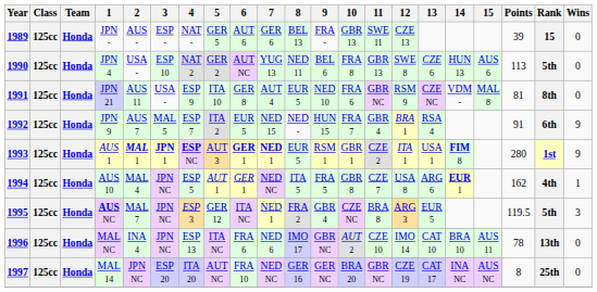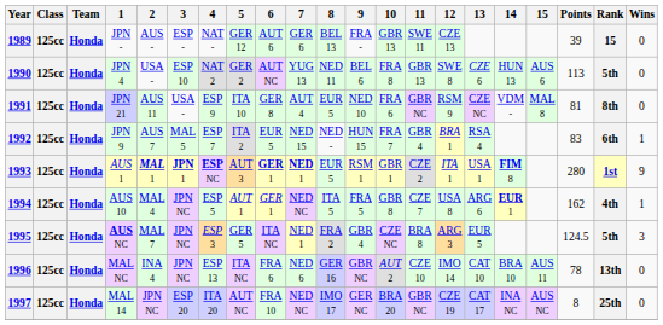 <table class="wikitable" style="text-align:center; font-size:95%">
 <tr>
 <th>Year</th>
 <th>Class</th>
 <th>Team</th>
 <th>1</th>
 <th>2</th>
 <th>3</th>
 <th>4</th>
 <th>5</th>
 <th>6</th>
 <th>7</th>
 <th>8</th>
 <th>9</th>
 <th>10</th>
 <th>11</th>
 <th>12</th>
 <th>13</th>
 <th>14</th>
 <th>15</th>
 <th>Points</th>
 <th>Rank</th>
 <th>Wins</th>
 </tr>
 <tr>
 <th><a href='#'>1989</a></th>
 <th>125cc</th>
 <th><a href='#'>Honda</a></th>
 <td><a href='#'>JPN</a><br><small>-</small></td>
 <td><a href='#'>AUS</a><br><small>-</small></td>
 <td><a href='#'>ESP</a><br><small>-</small></td>
 <td><a href='#'>NAT</a><br><small>-</small></td>
-<td style="background:#DFFFDF;"><a href='#'>GER</a><br><small>5</small></td>
+<td style="background:#DFFFDF;"><a href='#'>GER</a><br><small>12</small></td>
 <td style="background:#DFFFDF;"><a href='#'>AUT</a><br><small>6</small></td>
 <td style="background:#DFFFDF;"><a href='#'>GER</a><br><small>6</small></td>
 <td style="background:#DFFFDF;"><a href='#'>BEL</a><br><small>13</small></td>
 <td><a href='#'>FRA</a><br><small>-</small></td>
 <td style="background:#DFFFDF;"><a href='#'>GBR</a><br><small>13</small></td>
 <td style="background:#DFFFDF;"><a href='#'>SWE</a><br><small>11</small></td>
 <td style="background:#DFFFDF;"><a href='#'>CZE</a><br><small>13</small></td>
 <td></td>
 <td></td>
 <td></td>
 <td>39</td>
 <th>15</th>
 <td>0</td>
 </tr>
 <tr>
 <th><a href='#'>1990</a></th>
 <th>125cc</th>
 <th><a href='#'>Honda</a></th>
 <td style="background:#DFFFDF;"><a href='#'>JPN</a><br><small>4</small></td>
 <td><a href='#'>USA</a><br><small>-</small></td>
 <td style="background:#DFFFDF;"><a href='#'>ESP</a><br><small>10</small></td>
 <td style="background:#DFDFDF;"><a href='#'>NAT</a><br><small>2</small></td>
 <td style="background:#DFDFDF;"><a href='#'>GER</a><br><small>2</small></td>
 <td style="background:#EFCFFF;"><a href='#'>AUT</a><br><small>NC</small></td>
 <td style="background:#DFFFDF;"><a href='#'>YUG</a><br><small>13</small></td>
 <td style="background:#DFFFDF;"><a href='#'>NED</a><br><small>11</small></td>
 <td style="background:#DFFFDF;"><a href='#'>BEL</a><br><small>6</small></td>
 <td style="background:#DFFFDF;"><a href='#'>FRA</a><br><small>8</small></td>
 <td style="background:#DFFFDF;"><a href='#'>GBR</a><br><small>13</small></td>
 <td style="background:#DFFFDF;"><a href='#'>SWE</a><br><small>8</small></td>
 <td style="background:#DFFFDF;"><em><a href='#'>CZE</a></em><br><small>6</small></td>
 <td style="background:#DFFFDF;"><a href='#'>HUN</a><br><small>13</small></td>
 <td style="background:#DFFFDF;"><a href='#'>AUS</a><br><small>6</small></td>
 <td>113</td>
 <th>5th</th>
 <td>0</td>
 </tr>
 <tr>
 <th><a href='#'>1991</a></th>
 <th>125cc</th>
 <th><a href='#'>Honda</a></th>
 <td style="background:#CFCFFF;"><a href='#'>JPN</a><br><small>21</small></td>
 <td style="background:#DFFFDF;"><a href='#'>AUS</a><br><small>11</small></td>
 <td><a href='#'>USA</a><br><small>-</small></td>
 <td style="background:#DFFFDF;"><a href='#'>ESP</a><br><small>9</small></td>
 <td style="background:#DFFFDF;"><a href='#'>ITA</a><br><small>10</small></td>
 <td style="background:#DFFFDF;"><a href='#'>GER</a><br><small>8</small></td>
 <td style="background:#DFFFDF;"><a href='#'>AUT</a><br><small>4</small></td>
 <td style="background:#DFFFDF;"><a href='#'>EUR</a><br><small>5</small></td>
 <td style="background:#DFFFDF;"><a href='#'>NED</a><br><small>10</small></td>
 <td style="background:#DFFFDF;"><a href='#'>FRA</a><br><small>6</small></td>
 <td style="background:#EFCFFF;"><a href='#'>GBR</a><br><small>NC</small></td>
 <td style="background:#DFFFDF;"><a href='#'>RSM</a><br><small>9</small></td>
 <td style="background:#EFCFFF;"><a href='#'>CZE</a><br><small>NC</small></td>
 <td><a href='#'>VDM</a><br><small>-</small></td>
 <td style="background:#DFFFDF;"><a href='#'>MAL</a><br><small>8</small></td>
 <td>81</td>
 <th>8th</th>
 <td>0</td>
 </tr>
 <tr>
 <th><a href='#'>1992</a></th>
 <th>125cc</th>
 <th><a href='#'>Honda</a></th>
 <td style="background:#DFFFDF;"><a href='#'>JPN</a><br><small>9</small></td>
 <td style="background:#DFFFDF;"><a href='#'>AUS</a><br><small>7</small></td>
 <td style="background:#DFFFDF;"><a href='#'>MAL</a><br><small>5</small></td>
 <td style="background:#DFFFDF;"><a href='#'>ESP</a><br><small>7</small></td>
 <td style="background:#DFDFDF;"><a href='#'>ITA</a><br><small>2</small></td>
 <td style="background:#DFFFDF;"><a href='#'>EUR</a><br><small>5</small></td>
 <td style="background:#DFFFDF;"><a href='#'>NED</a><br><small>15</small></td>
 <td><a href='#'>NED</a><br><small>-</small></td>
 <td style="background:#DFFFDF;"><a href='#'>HUN</a><br><small>15</small></td>
 <td style="background:#DFFFDF;"><a href='#'>FRA</a><br><small>7</small></td>
 <td style="background:#DFFFDF;"><a href='#'>GBR</a><br><small>4</small></td>
 <td style="background:#FFFFBF;"><em><a href='#'>BRA</a></em><br><small>1</small></td>
 <td style="background:#DFFFDF;"><a href='#'>RSA</a><br><small>4</small></td>
 <td></td>
 <td></td>
-<td>91</td>
+<td>83</td>
 <th>6th</th>
-<td>9</td>
+<td>1</td>
 </tr>
 <tr>
 <th><a href='#'>1993</a></th>
 <th>125cc</th>
 <th><a href='#'>Honda</a></th>
 <td style="background:#FFFFBF;"><em><a href='#'>AUS</a></em><br><small>1</small></td>
 <td style="background:#FFFFBF;"><strong><em><a href='#'>MAL</a></em></strong><br><small>1</small></td>
 <td style="background:#FFFFBF;"><strong><a href='#'>JPN</a></strong><br><small>1</small></td>
 <td style="background:#EFCFFF;"><strong><a href='#'>ESP</a></strong><br><small>NC</small></td>
 <td style="background:#FFDF9F;"><a href='#'>AUT</a><br><small>3</small></td>
 <td style="background:#FFFFBF;"><strong><a href='#'>GER</a></strong><br><small>1</small></td>
 <td style="background:#FFFFBF;"><strong><a href='#'>NED</a></strong><br><small>1</small></td>
 <td style="background:#DFFFDF;"><a href='#'>EUR</a><br><small>5</small></td>
 <td style="background:#FFFFBF;"><a href='#'>RSM</a><br><small>1</small></td>
 <td style="background:#FFFFBF;"><a href='#'>GBR</a><br><small>1</small></td>
 <td style="background:#DFDFDF;"><a href='#'>CZE</a><br><small>2</small></td>
 <td style="background:#FFFFBF;"><em><a href='#'>ITA</a></em><br><small>1</small></td>
 <td style="background:#FFFFBF;"><a href='#'>USA</a><br><small>1</small></td>
 <td style="background:#DFFFDF;"><strong><a href='#'>FIM</a></strong><br><small>8</small></td>
 <td></td>
 <td>280</td>
 <td style="background:#FFFFBF;"><strong><a href='#'>1st</a></strong></td>
 <td>9</td>
 </tr>
 <tr>
 <th><a href='#'>1994</a></th>
 <th>125cc</th>
 <th><a href='#'>Honda</a></th>
 <td style="background:#DFFFDF;"><a href='#'>AUS</a><br><small>10</small></td>
 <td style="background:#DFFFDF;"><a href='#'>MAL</a><br><small>4</small></td>
 <td style="background:#EFCFFF;"><a href='#'>JPN</a><br><small>NC</small></td>
 <td style="background:#DFFFDF;"><a href='#'>ESP</a><br><small>5</small></td>
 <td style="background:#FFFFBF;"><em><a href='#'>AUT</a></em><br><small>1</small></td>
 <td style="background:#FFFFBF;"><em><a href='#'>GER</a></em><br><small>1</small></td>
 <td style="background:#EFCFFF;"><a href='#'>NED</a><br><small>NC</small></td>
 <td style="background:#DFFFDF;"><a href='#'>ITA</a><br><small>5</small></td>
 <td style="background:#DFFFDF;"><a href='#'>FRA</a><br><small>5</small></td>
 <td style="background:#DFFFDF;"><a href='#'>GBR</a><br><small>8</small></td>
 <td style="background:#DFFFDF;"><a href='#'>CZE</a><br><small>7</small></td>
 <td style="background:#DFFFDF;"><a href='#'>USA</a><br><small>8</small></td>
 <td style="background:#DFFFDF;"><a href='#'>ARG</a><br><small>6</small></td>
 <td style="background:#FFFFBF;"><strong><a href='#'>EUR</a></strong><br><small>1</small></td>
 <td></td>
 <td>162</td>
 <th>4th</th>
 <td>1</td>
 </tr>
 <tr>
 <th><a href='#'>1995</a></th>
 <th>125cc</th>
 <th><a href='#'>Honda</a></th>
 <td style="background:#EFCFFF;"><strong><a href='#'>AUS</a></strong><br><small>NC</small></td>
 <td style="background:#DFFFDF;"><a href='#'>MAL</a><br><small>7</small></td>
 <td style="background:#EFCFFF;"><a href='#'>JPN</a><br><small>NC</small></td>
 <td style="background:#FFDF9F;"><em><a href='#'>ESP</a></em><br><small>3</small></td>
-<td style="background:#DFFFDF;"><a href='#'>GER</a><br><small>12</small></td>
+<td style="background:#DFFFDF;"><a href='#'>GER</a><br><small>5</small></td>
 <td style="background:#EFCFFF;"><a href='#'>ITA</a><br><small>NC</small></td>
 <td style="background:#FFFFBF;"><a href='#'>NED</a><br><small>1</small></td>
 <td style="background:#DFDFDF;"><a href='#'>FRA</a><br><small>2</small></td>
 <td style="background:#DFFFDF;"><a href='#'>GBR</a><br><small>4</small></td>
 <td style="background:#EFCFFF;"><a href='#'>CZE</a><br><small>NC</small></td>
 <td style="background:#DFFFDF;"><a href='#'>BRA</a><br><small>8</small></td>
 <td style="background:#FFDF9F;"><a href='#'>ARG</a><br><small>3</small></td>
 <td style="background:#DFFFDF;"><a href='#'>EUR</a><br><small>5</small></td>
 <td></td>
 <td></td>
-<td>119.5</td>
+<td>124.5</td>
 <th>5th</th>
 <td>3</td>
 </tr>
 <tr>
 <th><a href='#'>1996</a></th>
 <th>125cc</th>
 <th><a href='#'>Honda</a></th>
 <td style="background:#EFCFFF;"><a href='#'>MAL</a><br><small>NC</small></td>
 <td style="background:#DFFFDF;"><a href='#'>INA</a><br><small>4</small></td>
 <td style="background:#EFCFFF;"><a href='#'>JPN</a><br><small>NC</small></td>
 <td style="background:#DFFFDF;"><a href='#'>ESP</a><br><small>13</small></td>
 <td style="background:#EFCFFF;"><a href='#'>ITA</a><br><small>NC</small></td>
 <td style="background:#DFFFDF;"><a href='#'>FRA</a><br><small>6</small></td>
 <td style="background:#DFFFDF;"><a href='#'>NED</a><br><small>6</small></td>
-<td style="background:#CFCFFF;"><a href='#'>IMO</a><br><small>17</small></td>
+<td style="background:#CFCFFF;"><a href='#'>GER</a><br><small>16</small></td>
 <td style="background:#EFCFFF;"><a href='#'>GBR</a><br><small>NC</small></td>
 <td style="background:#DFDFDF;"><em><a href='#'>AUT</a></em><br><small>2</small></td>
 <td style="background:#DFFFDF;"><a href='#'>CZE</a><br><small>10</small></td>
 <td style="background:#DFFFDF;"><a href='#'>IMO</a><br><small>14</small></td>
 <td style="background:#DFFFDF;"><a href='#'>CAT</a><br><small>10</small></td>
 <td style="background:#DFFFDF;"><a href='#'>BRA</a><br><small>10</small></td>
 <td style="background:#DFFFDF;"><a href='#'>AUS</a><br><small>11</small></td>
 <td>78</td>
 <th>13th</th>
 <td>0</td>
 </tr>
 <tr>
 <th><a href='#'>1997</a></th>
 <th>125cc</th>
 <th><a href='#'>Honda</a></th>
 <td style="background:#DFFFDF;"><a href='#'>MAL</a><br><small>14</small></td>
 <td style="background:#EFCFFF;"><a href='#'>JPN</a><br><small>NC</small></td>
 <td style="background:#CFCFFF;"><a href='#'>ESP</a><br><small>20</small></td>
 <td style="background:#CFCFFF;"><a href='#'>ITA</a><br><small>20</small></td>
 <td style="background:#EFCFFF;"><a href='#'>AUT</a><br><small>NC</small></td>
 <td style="background:#DFFFDF;"><a href='#'>FRA</a><br><small>10</small></td>
 <td style="background:#EFCFFF;"><a href='#'>NED</a><br><small>NC</small></td>
-<td style="background:#CFCFFF;"><a href='#'>GER</a><br><small>16</small></td>
+<td style="background:#CFCFFF;"><a href='#'>IMO</a><br><small>17</small></td>
 <td style="background:#EFCFFF;"><a href='#'>GER</a><br><small>NC</small></td>
 <td style="background:#CFCFFF;"><a href='#'>BRA</a><br><small>20</small></td>
 <td style="background:#EFCFFF;"><a href='#'>GBR</a><br><small>NC</small></td>
 <td style="background:#CFCFFF;"><a href='#'>CZE</a><br><small>19</small></td>
 <td style="background:#CFCFFF;"><a href='#'>CAT</a><br><small>17</small></td>
 <td style="background:#EFCFFF;"><a href='#'>INA</a><br><small>NC</small></td>
 <td style="background:#EFCFFF;"><a href='#'>AUS</a><br><small>NC</small></td>
 <td>8</td>
 <th>25th</th>
 <td>0</td>
 </tr>
 <tr>
 </tr>
 </table>
